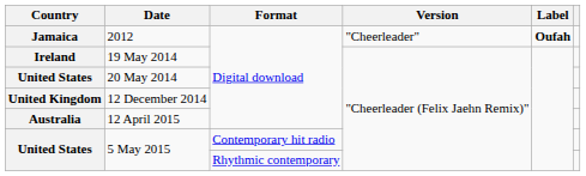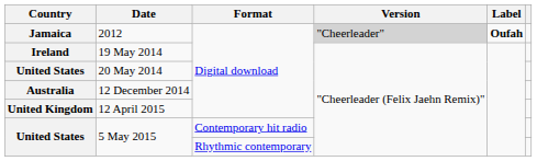 <table class="wikitable sortable plainrowheaders">
 <tr>
 <th>Country</th>
 <th>Date</th>
 <th>Format</th>
 <th>Version</th>
 <th>Label</th>
 <th></th>
 </tr>
 <tr>
 <th scope="row">Jamaica</th>
 <td>2012</td>
 <td rowspan="5"><a href='#'>Digital download</a></td>
-<td>"Cheerleader"</td>
+<td style="background: lightgrey;">"Cheerleader"</td>
 <td><strong>Oufah</strong></td>
 <td style="text-align:center;"></td>
 </tr>
 <tr>
 <th scope="row">Ireland</th>
 <td>19 May 2014</td>
 <td rowspan="6">"Cheerleader (Felix Jaehn Remix)"</td>
 <td rowspan="6"></td>
 <td style="text-align:center;"></td>
 </tr>
 <tr>
 <th scope="row">United States</th>
 <td>20 May 2014</td>
 <td style="text-align:center;"></td>
 </tr>
 <tr>
-<th scope="row">United Kingdom</th>
+<th scope="row">Australia</th>
 <td>12 December 2014</td>
 <td style="text-align:center;"></td>
 </tr>
 <tr>
-<th scope="row">Australia</th>
+<th scope="row">United Kingdom</th>
 <td>12 April 2015</td>
 <td style="text-align:center;"></td>
 </tr>
 <tr>
 <th scope="row" rowspan="2">United States</th>
 <td rowspan="2">5 May 2015</td>
 <td><a href='#'>Contemporary hit radio</a></td>
 <td style="text-align:center;"></td>
 </tr>
 <tr>
 <td><a href='#'>Rhythmic contemporary</a></td>
 <td style="text-align:center;"></td>
 </tr>
 </table>
